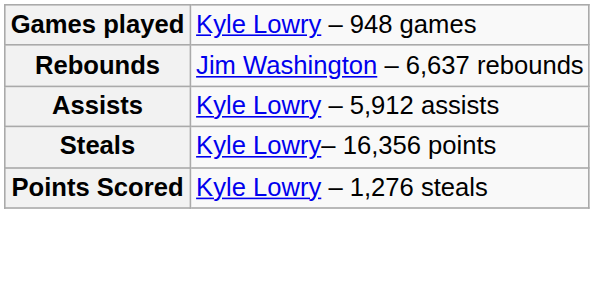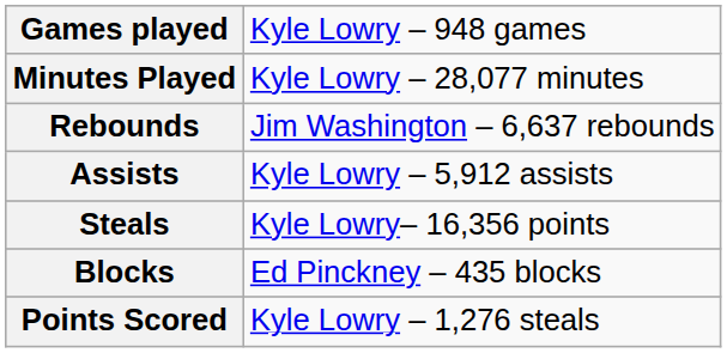 <table class="wikitable">
 <tr>
 <th>Games played</th>
 <td><a href='#'>Kyle Lowry</a> – 948 games</td>
+</tr>
+<tr>
+<th>Minutes Played</th>
+<td><a href='#'>Kyle Lowry</a> – 28,077 minutes</td>
 </tr>
 <tr>
 <th>Rebounds</th>
 <td><a href='#'>Jim Washington</a> – 6,637 rebounds</td>
 </tr>
 <tr>
 <th>Assists</th>
 <td><a href='#'>Kyle Lowry</a> – 5,912 assists</td>
 </tr>
 <tr>
 <th>Steals</th>
 <td><a href='#'>Kyle Lowry</a>– 16,356 points</td>
 </tr>
 <tr>
+<th>Blocks</th>
+<td><a href='#'>Ed Pinckney</a> – 435 blocks</td>
+</tr>
+<tr>
 <th>Points Scored</th>
 <td><a href='#'>Kyle Lowry</a> – 1,276 steals</td>
 </tr>
 </table>
